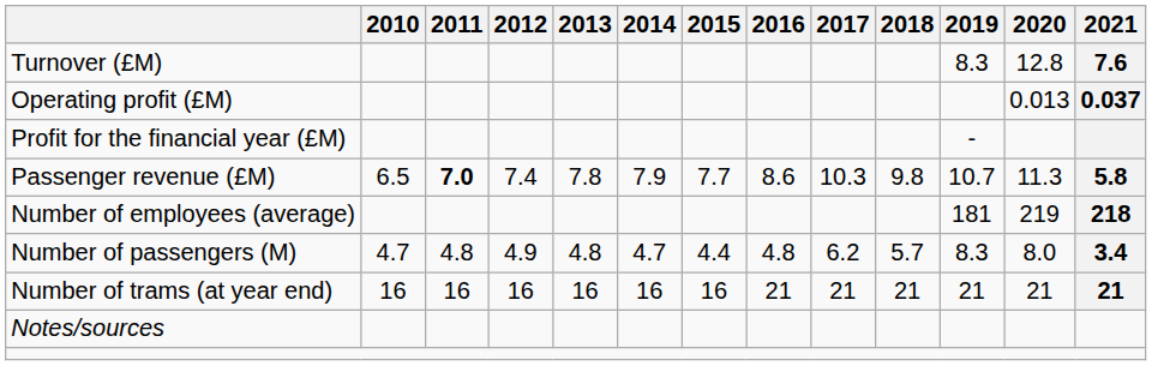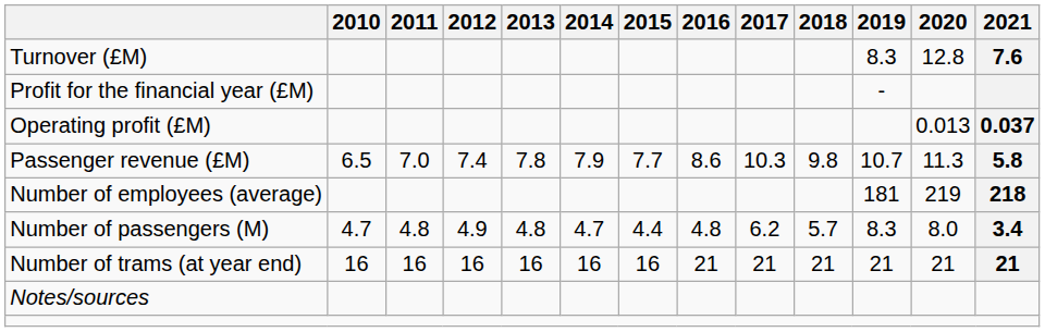 <table class="wikitable">
 <tr style="text-align:center;">
 <th></th>
 <th>2010</th>
 <th>2011</th>
 <th>2012</th>
 <th>2013</th>
 <th>2014</th>
 <th>2015</th>
 <th>2016</th>
 <th>2017</th>
 <th>2018</th>
 <th>2019</th>
 <th>2020</th>
 <th>2021</th>
 </tr>
 <tr>
 <td>Turnover  (£M)</td>
 <td align=center></td>
 <td align=center></td>
 <td align=center></td>
 <td align=center></td>
 <td align=center></td>
 <td align=center></td>
 <td align=center></td>
 <td align=center></td>
 <td align=center></td>
 <td align=center>8.3</td>
 <td align=center>12.8</td>
 <th align=center>7.6</th>
 </tr>
 <tr>
+<td>Profit for the financial year  (£M)</td>
+<td align=center></td>
+<td align=center></td>
+<td align=center></td>
+<td align=center></td>
+<td align=center></td>
+<td align=center></td>
+<td align=center></td>
+<td align=center></td>
+<td align=center></td>
+<td align=center>-</td>
+<td align=center></td>
+<th align=center></th>
+</tr>
+<tr>
 <td>Operating profit  (£M)</td>
 <td align=center></td>
 <td align=center></td>
 <td align=center></td>
 <td align=center></td>
 <td align=center></td>
 <td align=center></td>
 <td align=center></td>
 <td align=center></td>
 <td align=center></td>
 <td align=center></td>
 <td align=center>0.013</td>
 <th align=center>0.037</th>
 </tr>
 <tr>
-<td>Profit for the financial year  (£M)</td>
-<td align=center></td>
-<td align=center></td>
-<td align=center></td>
-<td align=center></td>
-<td align=center></td>
-<td align=center></td>
-<td align=center></td>
-<td align=center></td>
-<td align=center></td>
-<td align=center>-</td>
-<td align=center></td>
-<th align=center></th>
-</tr>
-<tr>
 <td>Passenger revenue (£M)</td>
 <td align=center>6.5</td>
-<td align=center><strong>7.0</strong></td>
+<td align=center>7.0</td>
 <td align=center>7.4</td>
 <td align=center>7.8</td>
 <td align=center>7.9</td>
 <td align=center>7.7</td>
 <td align=center>8.6</td>
 <td align=center>10.3</td>
 <td align=center>9.8</td>
 <td align=center>10.7</td>
 <td align=center>11.3</td>
 <th align=center>5.8</th>
 </tr>
 <tr>
 <td>Number of employees (average)</td>
 <td align=center></td>
 <td align=center></td>
 <td align=center></td>
 <td align=center></td>
 <td align=center></td>
 <td align=center></td>
 <td align=center></td>
 <td align=center></td>
 <td align=center></td>
 <td align=center>181</td>
 <td align=center>219</td>
 <th align=center>218</th>
 </tr>
 <tr>
 <td>Number of passengers (M)</td>
 <td align=center>4.7</td>
 <td align=center>4.8</td>
 <td align=center>4.9</td>
 <td align=center>4.8</td>
 <td align=center>4.7</td>
 <td align=center>4.4</td>
 <td align=center>4.8</td>
 <td align=center>6.2</td>
 <td align=center>5.7</td>
 <td align=center>8.3</td>
 <td align=center>8.0</td>
 <th align=center>3.4</th>
 </tr>
 <tr>
 <td>Number of trams (at year end)</td>
 <td align=center>16</td>
 <td align=center>16</td>
 <td align=center>16</td>
 <td align=center>16</td>
 <td align=center>16</td>
 <td align=center>16</td>
 <td align=center>21</td>
 <td align=center>21</td>
 <td align=center>21</td>
 <td align=center>21</td>
 <td align=center>21</td>
 <th align=center>21</th>
 </tr>
 <tr>
 <td><em>Notes/sources</em></td>
 <td align="center"></td>
 <td align="center"></td>
 <td align="center"></td>
 <td align="center"></td>
 <td align="center"></td>
 <td align="center"></td>
 <td align="center"></td>
 <td align="center"></td>
 <td align="center"></td>
 <td align="center"> <br></td>
 <td align="center"></td>
 <td align="center"><br></td>
 </tr>
 <tr>
 <td colspan="13" style="text-align:left;"></td>
 </tr>
 </table>
